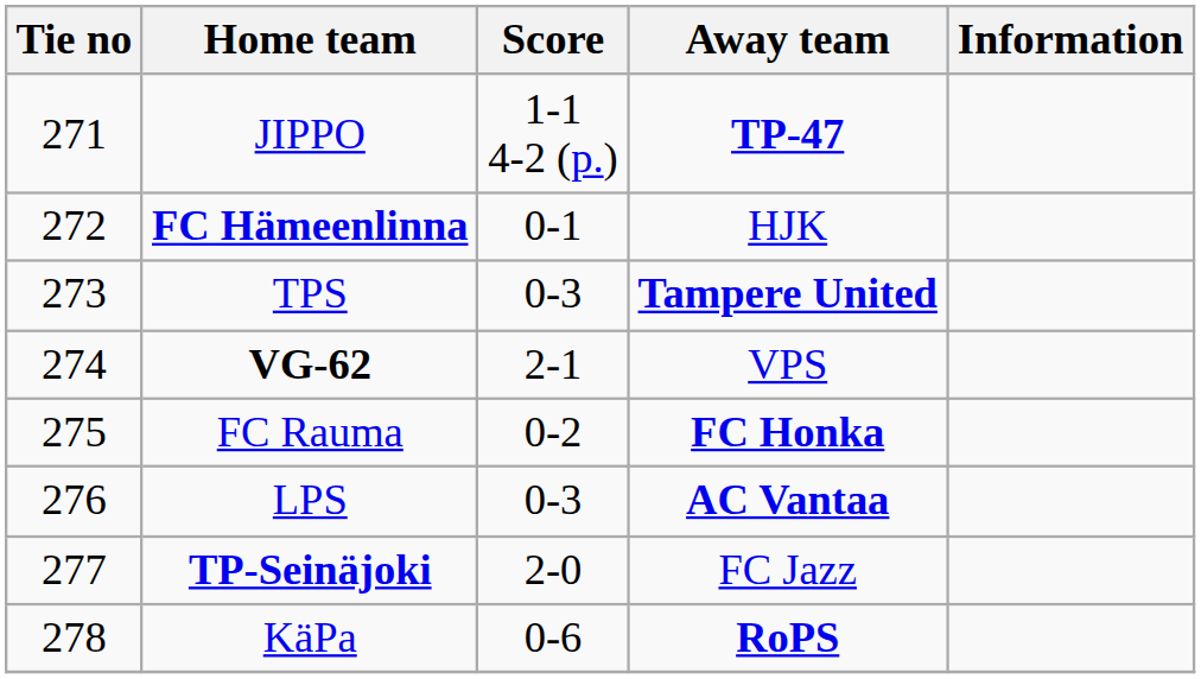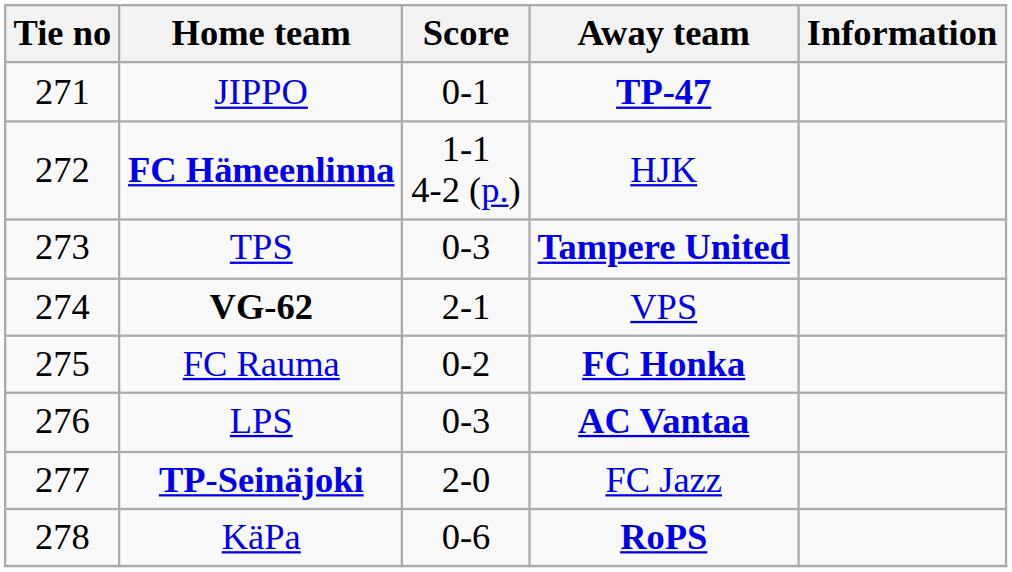 <table class="wikitable" style="text-align:center">
 <tr>
 <th style= width="40px">Tie no</th>
 <th style= width="150px">Home team</th>
 <th style= width="60px">Score</th>
 <th style= width="150px">Away team</th>
 <th style= width="30px">Information</th>
 </tr>
 <tr>
 <td>271</td>
 <td><a href='#'>JIPPO</a></td>
-<td>1-1<br> 4-2  (<a href='#'>p.</a>)</td>
+<td>0-1</td>
 <td><strong><a href='#'>TP-47</a></strong></td>
 <td></td>
 </tr>
 <tr>
 <td>272</td>
 <td><strong><a href='#'>FC Hämeenlinna</a></strong></td>
-<td>0-1</td>
+<td>1-1<br> 4-2  (<a href='#'>p.</a>)</td>
 <td><a href='#'>HJK</a></td>
 <td></td>
 </tr>
 <tr>
 <td>273</td>
 <td><a href='#'>TPS</a></td>
 <td>0-3</td>
 <td><strong><a href='#'>Tampere United</a></strong></td>
 <td></td>
 </tr>
 <tr>
 <td>274</td>
 <td><strong>VG-62</strong></td>
 <td>2-1</td>
 <td><a href='#'>VPS</a></td>
 <td></td>
 </tr>
 <tr>
 <td>275</td>
 <td><a href='#'>FC Rauma</a></td>
 <td>0-2</td>
 <td><strong><a href='#'>FC Honka</a></strong></td>
 <td></td>
 </tr>
 <tr>
 <td>276</td>
 <td><a href='#'>LPS</a></td>
 <td>0-3</td>
 <td><strong><a href='#'>AC Vantaa</a></strong></td>
 <td></td>
 </tr>
 <tr>
 <td>277</td>
 <td><strong><a href='#'>TP-Seinäjoki</a></strong></td>
 <td>2-0</td>
 <td><a href='#'>FC Jazz</a></td>
 <td></td>
 </tr>
 <tr>
 <td>278</td>
 <td><a href='#'>KäPa</a></td>
 <td>0-6</td>
 <td><strong><a href='#'>RoPS</a></strong></td>
 <td></td>
 </tr>
 <tr>
 </tr>
 </table>
